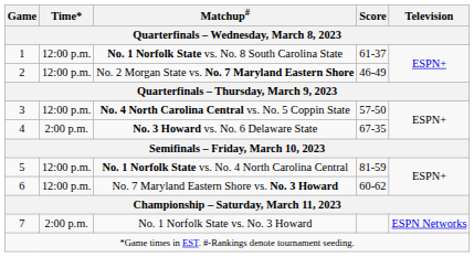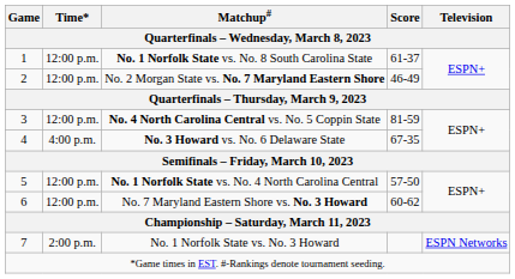 <table class="wikitable" style="font-size: 95%;text-align:center">
 <tr>
 <th>Game</th>
 <th>Time*</th>
 <th>Matchup<sup>#</sup></th>
 <th>Score</th>
 <th>Television</th>
 </tr>
 <tr>
 <th colspan="6">Quarterfinals – Wednesday, March 8, 2023</th>
 </tr>
 <tr>
 <td>1</td>
 <td>12:00 p.m.</td>
 <td><strong>No. 1  Norfolk State</strong> vs. No. 8 South Carolina State</td>
 <td>61-37</td>
 <td rowspan="2"><a href='#'>ESPN+</a></td>
 </tr>
 <tr>
 <td>2</td>
 <td>12:00 p.m.</td>
 <td>No. 2 Morgan State vs. <strong>No. 7 Maryland Eastern Shore</strong></td>
 <td>46-49</td>
 </tr>
 <tr>
 <th colspan="6">Quarterfinals – Thursday, March 9, 2023</th>
 </tr>
 <tr>
 <td>3</td>
 <td>12:00 p.m.</td>
 <td><strong>No. 4  North Carolina Central</strong> vs. No. 5 Coppin State</td>
-<td>57-50</td>
+<td>81-59</td>
 <td rowspan="2">ESPN+</td>
 </tr>
 <tr>
 <td>4</td>
-<td>2:00 p.m.</td>
+<td>4:00 p.m.</td>
 <td><strong>No. 3 Howard</strong> vs. No. 6 Delaware State</td>
 <td>67-35</td>
 </tr>
 <tr>
 <th colspan="6">Semifinals – Friday, March 10, 2023</th>
 </tr>
 <tr>
 <td>5</td>
 <td>12:00 p.m.</td>
 <td><strong>No. 1  Norfolk State</strong> vs. No. 4  North Carolina Central</td>
-<td>81-59</td>
+<td>57-50</td>
 <td rowspan="2">ESPN+</td>
 </tr>
 <tr>
 <td>6</td>
 <td>12:00 p.m.</td>
 <td>No. 7 Maryland Eastern Shore vs. <strong>No. 3 Howard</strong></td>
 <td>60-62</td>
 </tr>
 <tr>
 <th colspan="6">Championship – Saturday, March 11, 2023</th>
 </tr>
 <tr>
 <td>7</td>
 <td>2:00 p.m.</td>
 <td>No. 1  Norfolk State vs. No. 3 Howard</td>
 <td></td>
 <td rowspan="1"><a href='#'>ESPN Networks</a></td>
 </tr>
 <tr>
 <td colspan="6"><small>*Game times in <a href='#'>EST</a>. #-Rankings denote tournament seeding.</small></td>
 </tr>
 </table>
